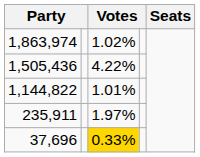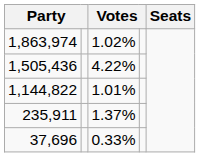 <table class=wikitable style="text-align:right;">
 <tr>
 <th colspan=2>Party</th>
 <th colspan=3>Votes</th>
 <th>Seats</th>
 </tr>
 <tr>
 <td>1,863,974</td>
 <td></td>
 <td> 1.02%</td>
 <td style="text-align:center;"></td>
 </tr>
 <tr>
 <td>1,505,436</td>
 <td></td>
 <td> 4.22%</td>
 <td style="text-align:center;"></td>
 </tr>
 <tr>
 <td>1,144,822</td>
 <td></td>
 <td> 1.01%</td>
 <td style="text-align:center;"></td>
 </tr>
 <tr>
 <td>235,911</td>
 <td></td>
-<td> 1.97%</td>
+<td> 1.37%</td>
 <td style="text-align:center;"></td>
 </tr>
 <tr>
 <td>37,696</td>
 <td></td>
-<td style="background: gold;"> 0.33%</td>
+<td> 0.33%</td>
 <td style="text-align:center;"></td>
 </tr>
 </table>
